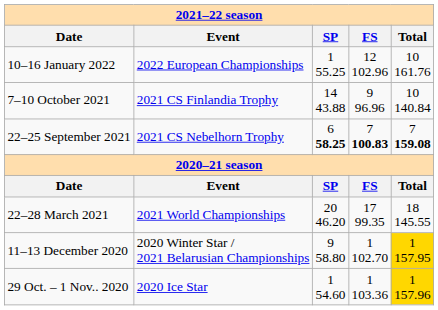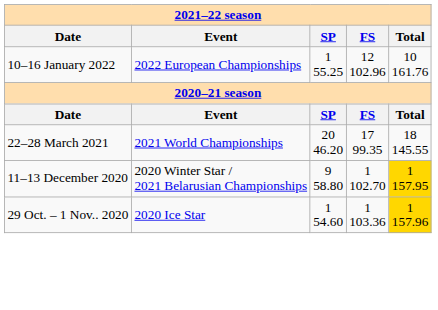 <table class="wikitable">
 <tr>
 <th style="background-color: #ffdead;" colspan=5><a href='#'>2021–22 season</a></th>
 </tr>
 <tr>
 <th>Date</th>
 <th>Event</th>
 <th><a href='#'>SP</a></th>
 <th><a href='#'>FS</a></th>
 <th>Total</th>
 </tr>
 <tr>
 <td>10–16 January 2022</td>
 <td><a href='#'>2022 European Championships</a></td>
 <td align=center>1 <br> 55.25</td>
 <td align=center>12 <br> 102.96</td>
 <td align=center>10 <br> 161.76</td>
-</tr>
-<tr>
-<td>7–10 October 2021</td>
-<td><a href='#'>2021 CS Finlandia Trophy</a></td>
-<td align=center>14 <br> 43.88</td>
-<td align=center>9 <br> 96.96</td>
-<td align=center>10 <br> 140.84</td>
-</tr>
-<tr>
-<td>22–25 September 2021</td>
-<td><a href='#'>2021 CS Nebelhorn Trophy</a></td>
-<td align=center>6 <br> <strong>58.25</strong></td>
-<td align=center>7 <br> <strong>100.83</strong></td>
-<td align=center>7 <br> <strong>159.08</strong></td>
 </tr>
 <tr>
 <td style="background-color: #ffdead; " colspan=5 align=center><a href='#'><strong>2020–21 season</strong></a></td>
 </tr>
 <tr>
 <th>Date</th>
 <th>Event</th>
 <th><a href='#'>SP</a></th>
 <th><a href='#'>FS</a></th>
 <th>Total</th>
 </tr>
 <tr>
 <td>22–28 March 2021</td>
 <td><a href='#'>2021 World Championships</a></td>
 <td align=center>20 <br> 46.20</td>
 <td align=center>17 <br> 99.35</td>
 <td align=center>18 <br> 145.55</td>
 </tr>
 <tr>
 <td>11–13 December 2020</td>
 <td>2020 Winter Star / <br> <a href='#'>2021 Belarusian Championships</a></td>
 <td align=center>9 <br> 58.80</td>
 <td align=center>1 <br> 102.70</td>
 <td align=center bgcolor=gold>1 <br> 157.95</td>
 </tr>
 <tr>
 <td>29 Oct. – 1 Nov.. 2020</td>
 <td><a href='#'>2020 Ice Star</a></td>
 <td align=center>1 <br> 54.60</td>
 <td align=center>1 <br> 103.36</td>
 <td align=center bgcolor=gold>1 <br> 157.96</td>
 </tr>
 </table>
